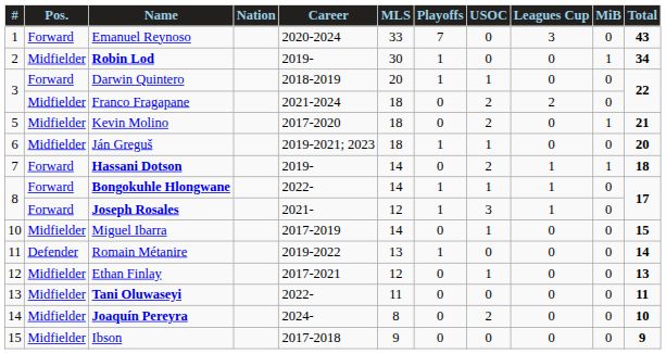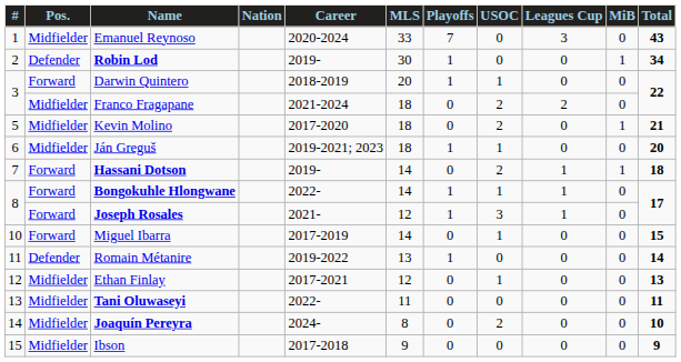 <table class="wikitable sortable" style="text-align:center;">
 <tr>
 <th style="background:#21201E;color:#9BCEE3;border:1px solid #E1E2DD;" scope="col">#</th>
 <th style="background:#21201E;color:#9BCEE3;border:1px solid #E1E2DD;" scope="col">Pos.</th>
 <th style="background:#21201E;color:#9BCEE3;border:1px solid #E1E2DD;" scope="col">Name</th>
 <th style="background:#21201E;color:#9BCEE3;border:1px solid #E1E2DD;" scope="col">Nation</th>
 <th style="background:#21201E;color:#9BCEE3;border:1px solid #E1E2DD;" scope="col">Career</th>
 <th style="background:#21201E;color:#9BCEE3;border:1px solid #E1E2DD;" scope="col">MLS</th>
 <th style="background:#21201E;color:#9BCEE3;border:1px solid #E1E2DD;" scope="col">Playoffs</th>
 <th style="background:#21201E;color:#9BCEE3;border:1px solid #E1E2DD;" scope="col">USOC</th>
 <th style="background:#21201E;color:#9BCEE3;border:1px solid #E1E2DD;" scope="col">Leagues Cup</th>
 <th style="background:#21201E;color:#9BCEE3;border:1px solid #E1E2DD;" scope="col">MiB</th>
 <th style="background:#21201E;color:#9BCEE3;border:1px solid #E1E2DD;" scope="col">Total</th>
 </tr>
 <tr>
 <td>1</td>
-<td style="text-align:left;"><a href='#'>Forward</a></td>
+<td style="text-align:left;"><a href='#'>Midfielder</a></td>
 <td style="text-align:left;"><a href='#'>Emanuel Reynoso</a></td>
 <td style="text-align:left;"></td>
 <td style="text-align:left;">2020-2024</td>
 <td>33</td>
 <td>7</td>
 <td>0</td>
 <td>3</td>
 <td>0</td>
 <td><strong>43</strong></td>
 </tr>
 <tr>
 <td>2</td>
-<td style="text-align:left;"><a href='#'>Midfielder</a></td>
+<td style="text-align:left;"><a href='#'>Defender</a></td>
 <td style="text-align:left;"><strong><a href='#'>Robin Lod</a></strong></td>
 <td style="text-align:left;"></td>
 <td style="text-align:left;">2019-</td>
 <td>30</td>
 <td>1</td>
 <td>0</td>
 <td>0</td>
 <td>1</td>
 <td><strong>34</strong></td>
 </tr>
 <tr>
 <td rowspan="2">3</td>
 <td style="text-align:left;"><a href='#'>Forward</a></td>
 <td style="text-align:left;"><a href='#'>Darwin Quintero</a></td>
 <td style="text-align:left;"></td>
 <td style="text-align:left;">2018-2019</td>
 <td>20</td>
 <td>1</td>
 <td>1</td>
 <td>0</td>
 <td>0</td>
 <td rowspan="2"><strong>22</strong></td>
 </tr>
 <tr>
 <td style="text-align:left;"><a href='#'>Midfielder</a></td>
 <td style="text-align:left;"><a href='#'>Franco Fragapane</a></td>
 <td style="text-align:left;"></td>
 <td style="text-align:left;">2021-2024</td>
 <td>18</td>
 <td>0</td>
 <td>2</td>
 <td>2</td>
 <td>0</td>
 </tr>
 <tr>
 <td>5</td>
 <td style="text-align:left;"><a href='#'>Midfielder</a></td>
 <td style="text-align:left;"><a href='#'>Kevin Molino</a></td>
 <td style="text-align:left;"></td>
 <td style="text-align:left;">2017-2020</td>
 <td>18</td>
 <td>0</td>
 <td>2</td>
 <td>0</td>
 <td>1</td>
 <td><strong>21</strong></td>
 </tr>
 <tr>
 <td>6</td>
 <td style="text-align:left;"><a href='#'>Midfielder</a></td>
 <td style="text-align:left;"><a href='#'>Ján Greguš</a></td>
 <td style="text-align:left;"></td>
 <td style="text-align:left;">2019-2021; 2023</td>
 <td>18</td>
 <td>1</td>
 <td>1</td>
 <td>0</td>
 <td>0</td>
 <td><strong>20</strong></td>
 </tr>
 <tr>
 <td>7</td>
 <td style="text-align:left;"><a href='#'>Forward</a></td>
 <td style="text-align:left;"><strong><a href='#'>Hassani Dotson</a></strong></td>
 <td style="text-align:left;"></td>
 <td style="text-align:left;">2019-</td>
 <td>14</td>
 <td>0</td>
 <td>2</td>
 <td>1</td>
 <td>1</td>
 <td><strong>18</strong></td>
 </tr>
 <tr>
 <td rowspan="2">8</td>
 <td style="text-align:left;"><a href='#'>Forward</a></td>
 <td style="text-align:left;"><strong><a href='#'>Bongokuhle Hlongwane</a></strong></td>
 <td style="text-align:left;"></td>
 <td style="text-align:left;">2022-</td>
 <td>14</td>
 <td>1</td>
 <td>1</td>
 <td>1</td>
 <td>0</td>
 <td rowspan="2"><strong>17</strong></td>
 </tr>
 <tr>
 <td style="text-align:left;"><a href='#'>Forward</a></td>
 <td style="text-align:left;"><strong><a href='#'>Joseph Rosales</a></strong></td>
 <td style="text-align:left;"></td>
 <td style="text-align:left;">2021-</td>
 <td>12</td>
 <td>1</td>
 <td>3</td>
 <td>1</td>
 <td>0</td>
 </tr>
 <tr>
 <td>10</td>
-<td style="text-align:left;"><a href='#'>Midfielder</a></td>
+<td style="text-align:left;"><a href='#'>Forward</a></td>
 <td style="text-align:left;"><a href='#'>Miguel Ibarra</a></td>
 <td style="text-align:left;"></td>
 <td style="text-align:left;">2017-2019</td>
 <td>14</td>
 <td>0</td>
 <td>1</td>
 <td>0</td>
 <td>0</td>
 <td><strong>15</strong></td>
 </tr>
 <tr>
 <td>11</td>
 <td style="text-align:left;"><a href='#'>Defender</a></td>
 <td style="text-align:left;"><a href='#'>Romain Métanire</a></td>
 <td style="text-align:left;"></td>
 <td style="text-align:left;">2019-2022</td>
 <td>13</td>
 <td>1</td>
 <td>0</td>
 <td>0</td>
 <td>0</td>
 <td><strong>14</strong></td>
 </tr>
 <tr>
 <td>12</td>
 <td style="text-align:left;"><a href='#'>Midfielder</a></td>
 <td style="text-align:left;"><a href='#'>Ethan Finlay</a></td>
 <td style="text-align:left;"></td>
 <td style="text-align:left;">2017-2021</td>
 <td>12</td>
 <td>0</td>
 <td>1</td>
 <td>0</td>
 <td>0</td>
 <td><strong>13</strong></td>
 </tr>
 <tr>
 <td>13</td>
 <td style="text-align:left;"><a href='#'>Midfielder</a></td>
 <td style="text-align:left;"><strong><a href='#'>Tani Oluwaseyi</a></strong></td>
 <td style="text-align:left;"></td>
 <td style="text-align:left;">2022-</td>
 <td>11</td>
 <td>0</td>
 <td>0</td>
 <td>0</td>
 <td>0</td>
 <td><strong>11</strong></td>
 </tr>
 <tr>
 <td>14</td>
 <td style="text-align:left;"><a href='#'>Midfielder</a></td>
 <td style="text-align:left;"><strong><a href='#'>Joaquín Pereyra</a></strong></td>
 <td style="text-align:left;"></td>
 <td style="text-align:left;">2024-</td>
 <td>8</td>
 <td>0</td>
 <td>2</td>
 <td>0</td>
 <td>0</td>
 <td><strong>10</strong></td>
 </tr>
 <tr>
 <td>15</td>
 <td style="text-align:left;"><a href='#'>Midfielder</a></td>
 <td style="text-align:left;"><a href='#'>Ibson</a></td>
 <td style="text-align:left;"></td>
 <td style="text-align:left;">2017-2018</td>
 <td>9</td>
 <td>0</td>
 <td>0</td>
 <td>0</td>
 <td>0</td>
 <td><strong>9</strong></td>
 </tr>
 </table>
